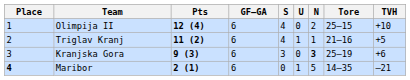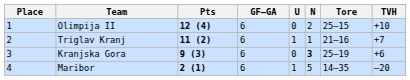 <table class="wikitable" width="600px">
 <tr style="background-color:#c0c0c0;">
 <th>Place</th>
 <th>Team</th>
 <th>Pts</th>
 <th>GF–GA</th>
-<th>S</th>
 <th>U</th>
 <th>N</th>
 <th>Tore</th>
 <th>TVH</th>
 </tr>
 <tr bgcolor="#CAE1FF">
 <td>1</td>
 <td>Olimpija II</td>
 <td><strong>12 (4)</strong></td>
 <td>6</td>
-<td>4</td>
 <td>0</td>
 <td>2</td>
 <td>25–15</td>
 <td>+10</td>
 </tr>
 <tr bgcolor="#CAE1FF">
 <td>2</td>
 <td>Triglav Kranj</td>
 <td><strong>11 (2)</strong></td>
 <td>6</td>
-<td>4</td>
 <td>1</td>
 <td>1</td>
 <td>21–16</td>
-<td>+5</td>
+<td>+7</td>
 </tr>
 <tr bgcolor="#CAE1FF">
 <td>3</td>
 <td>Kranjska Gora</td>
 <td><strong>9 (3)</strong></td>
 <td>6</td>
-<td>3</td>
 <td>0</td>
 <td><strong>3</strong></td>
 <td>25–19</td>
 <td>+6</td>
 </tr>
 <tr bgcolor="#CAE1FF">
-<td><strong>4</strong></td>
+<td>4</td>
 <td>Maribor</td>
 <td><strong>2 (1)</strong></td>
 <td>6</td>
-<td>0</td>
 <td>1</td>
 <td>5</td>
 <td>14–35</td>
-<td>–21</td>
+<td>–20</td>
 </tr>
 </table>
